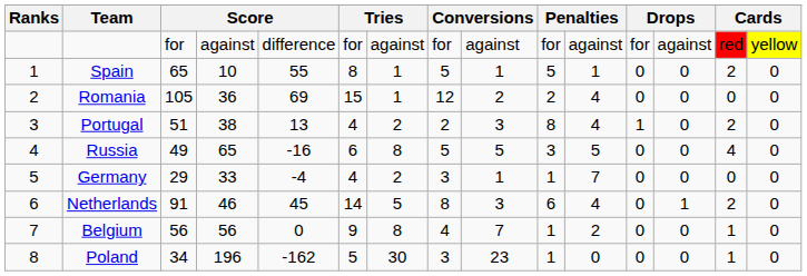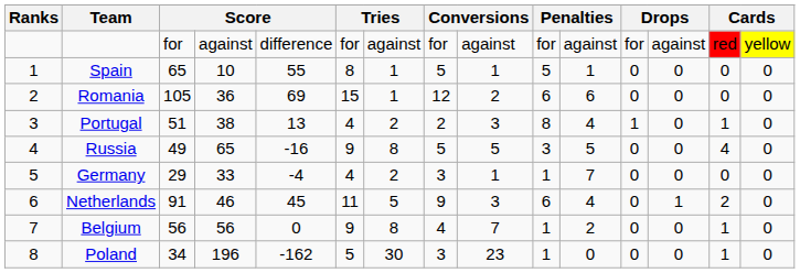 <table class="wikitable sortable" border="1" align=center>
 <tr>
 </tr>
 <tr>
 <th>Ranks</th>
 <th>Team</th>
 <th colspan="3">Score</th>
 <th colspan="2">Tries</th>
 <th colspan="2">Conversions</th>
 <th colspan="2">Penalties</th>
 <th colspan="2">Drops</th>
 <th colspan="2">Cards</th>
 </tr>
 <tr>
 <td></td>
 <td></td>
 <td>for</td>
 <td>against</td>
 <td>difference</td>
 <td>for</td>
 <td>against</td>
 <td>for</td>
 <td>against</td>
 <td>for</td>
 <td>against</td>
 <td>for</td>
 <td>against</td>
 <td style="background: red">red</td>
 <td style="background: yellow">yellow</td>
 </tr>
 <tr align=center>
 <td>1</td>
 <td><a href='#'>Spain</a></td>
 <td>65</td>
 <td>10</td>
 <td>55</td>
 <td>8</td>
 <td>1</td>
 <td>5</td>
 <td>1</td>
 <td>5</td>
 <td>1</td>
 <td>0</td>
 <td>0</td>
-<td>2</td>
+<td>0</td>
 <td>0</td>
 </tr>
 <tr align=center>
 <td>2</td>
 <td><a href='#'>Romania</a></td>
 <td>105</td>
 <td>36</td>
 <td>69</td>
 <td>15</td>
 <td>1</td>
 <td>12</td>
 <td>2</td>
-<td>2</td>
-<td>4</td>
+<td>6</td>
+<td>6</td>
 <td>0</td>
 <td>0</td>
 <td>0</td>
 <td>0</td>
 </tr>
 <tr align=center>
 <td>3</td>
 <td><a href='#'>Portugal</a></td>
 <td>51</td>
 <td>38</td>
 <td>13</td>
 <td>4</td>
 <td>2</td>
 <td>2</td>
 <td>3</td>
 <td>8</td>
 <td>4</td>
 <td>1</td>
 <td>0</td>
-<td>2</td>
+<td>1</td>
 <td>0</td>
 </tr>
 <tr align=center>
 <td>4</td>
 <td><a href='#'>Russia</a></td>
 <td>49</td>
 <td>65</td>
 <td>-16</td>
-<td>6</td>
+<td>9</td>
 <td>8</td>
 <td>5</td>
 <td>5</td>
 <td>3</td>
 <td>5</td>
 <td>0</td>
 <td>0</td>
 <td>4</td>
 <td>0</td>
 </tr>
 <tr align=center>
 <td>5</td>
 <td><a href='#'>Germany</a></td>
 <td>29</td>
 <td>33</td>
 <td>-4</td>
 <td>4</td>
 <td>2</td>
 <td>3</td>
 <td>1</td>
 <td>1</td>
 <td>7</td>
 <td>0</td>
 <td>0</td>
 <td>0</td>
 <td>0</td>
 </tr>
 <tr align=center>
 <td>6</td>
 <td><a href='#'>Netherlands</a></td>
 <td>91</td>
 <td>46</td>
 <td>45</td>
-<td>14</td>
+<td>11</td>
 <td>5</td>
-<td>8</td>
+<td>9</td>
 <td>3</td>
 <td>6</td>
 <td>4</td>
 <td>0</td>
 <td>1</td>
 <td>2</td>
 <td>0</td>
 </tr>
 <tr align=center>
 <td>7</td>
 <td><a href='#'>Belgium</a></td>
 <td>56</td>
 <td>56</td>
 <td>0</td>
 <td>9</td>
 <td>8</td>
 <td>4</td>
 <td>7</td>
 <td>1</td>
 <td>2</td>
 <td>0</td>
 <td>0</td>
 <td>1</td>
 <td>0</td>
 </tr>
 <tr align=center>
 <td>8</td>
 <td><a href='#'>Poland</a></td>
 <td>34</td>
 <td>196</td>
 <td>-162</td>
 <td>5</td>
 <td>30</td>
 <td>3</td>
 <td>23</td>
 <td>1</td>
 <td>0</td>
 <td>0</td>
 <td>0</td>
 <td>1</td>
 <td>0</td>
 </tr>
 </table>
